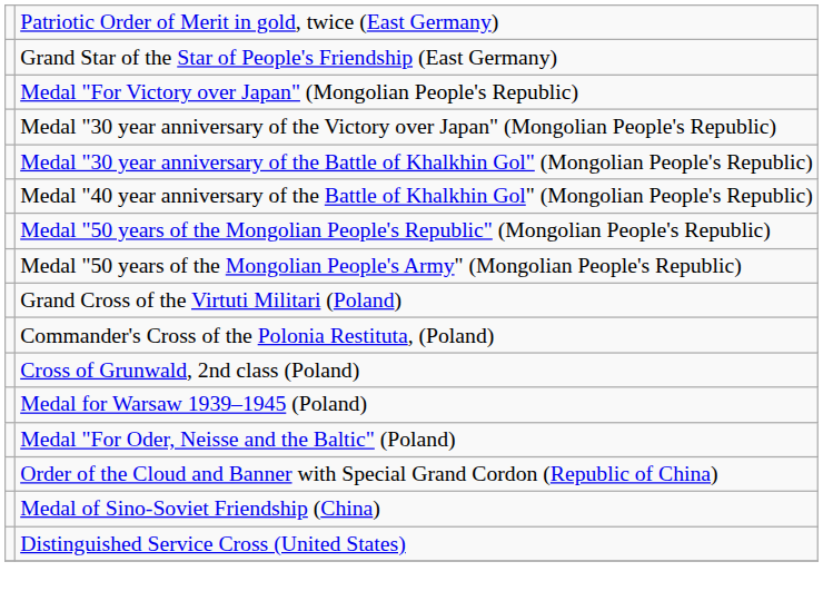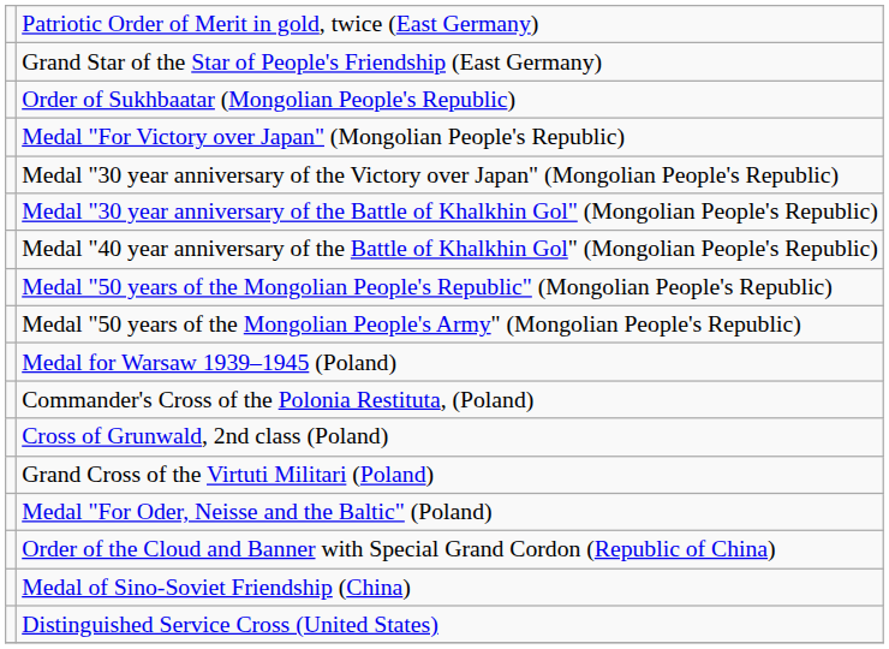 <table class="wikitable">
 <tr>
 <td></td>
 <td><a href='#'>Patriotic Order of Merit in gold</a>, twice (<a href='#'>East Germany</a>)</td>
 </tr>
 <tr>
 <td></td>
 <td>Grand Star of the <a href='#'>Star of People's Friendship</a> (East Germany)</td>
+</tr>
+<tr>
+<td></td>
+<td><a href='#'>Order of Sukhbaatar</a> (<a href='#'>Mongolian People's Republic</a>)</td>
 </tr>
 <tr>
 <td></td>
 <td><a href='#'>Medal "For Victory over Japan"</a> (Mongolian People's Republic)</td>
 </tr>
 <tr>
 <td></td>
 <td>Medal "30 year anniversary of the Victory over Japan" (Mongolian People's Republic)</td>
 </tr>
 <tr>
 <td></td>
 <td><a href='#'>Medal "30 year anniversary of the Battle of Khalkhin Gol"</a> (Mongolian People's Republic)</td>
 </tr>
 <tr>
 <td></td>
 <td>Medal "40 year anniversary of the <a href='#'>Battle of Khalkhin Gol</a>" (Mongolian People's Republic)</td>
 </tr>
 <tr>
 <td></td>
 <td><a href='#'>Medal "50 years of the Mongolian People's Republic"</a> (Mongolian People's Republic)</td>
 </tr>
 <tr>
 <td></td>
 <td>Medal "50 years of the <a href='#'>Mongolian People's Army</a>" (Mongolian People's Republic)</td>
 </tr>
 <tr>
 <td></td>
-<td>Grand Cross of the <a href='#'>Virtuti Militari</a> (<a href='#'>Poland</a>)</td>
+<td><a href='#'>Medal for Warsaw 1939–1945</a> (Poland)</td>
 </tr>
 <tr>
 <td></td>
 <td>Commander's Cross of the <a href='#'>Polonia Restituta</a>, (Poland)</td>
 </tr>
 <tr>
 <td></td>
 <td><a href='#'>Cross of Grunwald</a>, 2nd class (Poland)</td>
 </tr>
 <tr>
 <td></td>
-<td><a href='#'>Medal for Warsaw 1939–1945</a> (Poland)</td>
+<td>Grand Cross of the <a href='#'>Virtuti Militari</a> (<a href='#'>Poland</a>)</td>
 </tr>
 <tr>
 <td></td>
 <td><a href='#'>Medal "For Oder, Neisse and the Baltic"</a> (Poland)</td>
 </tr>
 <tr>
 <td></td>
 <td><a href='#'>Order of the Cloud and Banner</a> with Special Grand Cordon (<a href='#'>Republic of China</a>)</td>
 </tr>
 <tr>
 <td></td>
 <td><a href='#'>Medal of Sino-Soviet Friendship</a> (<a href='#'>China</a>)</td>
 </tr>
 <tr>
 <td></td>
 <td><a href='#'>Distinguished Service Cross (United States)</a></td>
 </tr>
 <tr>
 </tr>
 </table>
